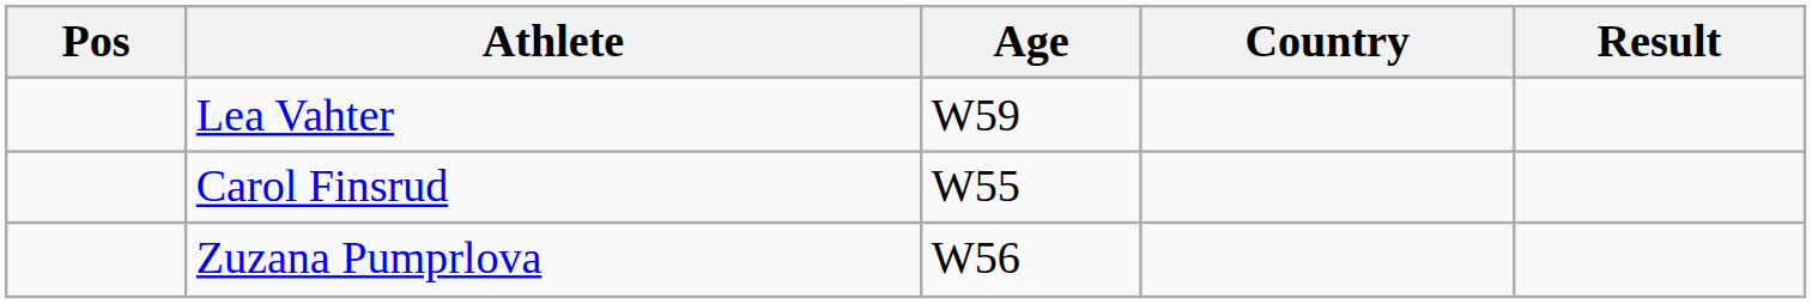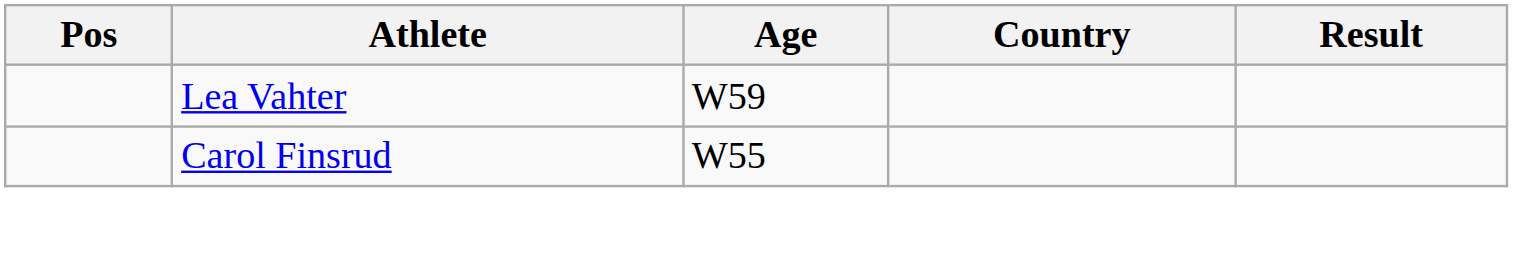 <table class="wikitable"  style="text-align:center; width:50%;">
 <tr>
 <th>Pos</th>
 <th>Athlete</th>
 <th>Age</th>
 <th>Country</th>
 <th>Result</th>
 </tr>
 <tr>
 <td align=center></td>
 <td align=left><a href='#'>Lea Vahter</a></td>
 <td align=left>W59</td>
 <td align=left></td>
 <td></td>
 </tr>
 <tr>
 <td align=center></td>
 <td align=left><a href='#'>Carol Finsrud</a></td>
 <td align=left>W55</td>
 <td align=left></td>
 <td></td>
 </tr>
-<tr>
-<td align=center></td>
-<td align=left><a href='#'>Zuzana Pumprlova</a></td>
-<td align=left>W56</td>
-<td align=left></td>
-<td></td>
-</tr>
 </table>
